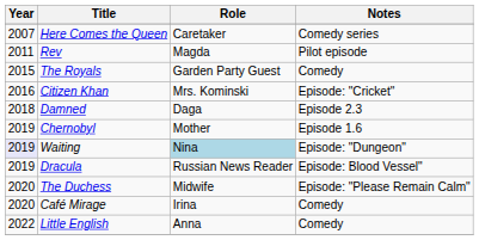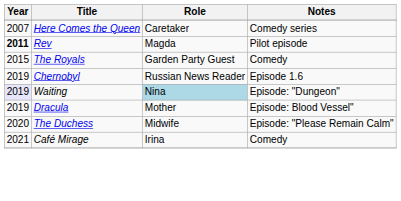 <table class="wikitable sortable">
 <tr>
 <th>Year</th>
 <th>Title</th>
 <th>Role</th>
 <th>Notes</th>
 </tr>
 <tr>
 </tr>
 <tr>
 <td>2007</td>
 <td><em><a href='#'>Here Comes the Queen</a></em></td>
 <td>Caretaker</td>
 <td>Comedy series</td>
 </tr>
 <tr>
-<td>2011</td>
+<td><strong>2011</strong></td>
 <td><a href='#'><em>Rev</em></a></td>
 <td>Magda</td>
 <td>Pilot episode</td>
 </tr>
 <tr>
 <td>2015</td>
 <td><a href='#'><em>The Royals</em></a></td>
 <td>Garden Party Guest</td>
 <td>Comedy</td>
 </tr>
 <tr>
-<td>2016</td>
-<td><em><a href='#'>Citizen Khan</a></em></td>
-<td>Mrs. Kominski</td>
-<td>Episode: "Cricket"</td>
-</tr>
-<tr>
-<td>2018</td>
-<td><a href='#'><em>Damned</em></a></td>
-<td>Daga</td>
-<td>Episode 2.3</td>
-</tr>
-<tr>
 <td>2019</td>
 <td><a href='#'><em>Chernobyl</em></a></td>
-<td>Mother</td>
+<td>Russian News Reader</td>
 <td>Episode 1.6</td>
 </tr>
 <tr>
 <td style="background: lavender;">2019</td>
 <td><em>Waiting</em></td>
 <td style="background: lightblue;">Nina</td>
 <td>Episode: "Dungeon"</td>
 </tr>
 <tr>
 <td>2019</td>
 <td><a href='#'><em>Dracula</em></a></td>
-<td>Russian News Reader</td>
+<td>Mother</td>
 <td>Episode: Blood Vessel"</td>
 </tr>
 <tr>
 <td>2020</td>
 <td><a href='#'><em>The Duchess</em></a></td>
 <td>Midwife</td>
 <td>Episode: "Please Remain Calm"</td>
 </tr>
 <tr>
-<td>2020</td>
+<td>2021</td>
 <td><em>Café Mirage</em></td>
 <td>Irina</td>
 <td>Comedy</td>
 </tr>
 <tr>
-<td>2022</td>
-<td><em><a href='#'>Little English</a></em></td>
-<td>Anna</td>
-<td>Comedy</td>
-</tr>
-<tr>
 </tr>
 </table>
